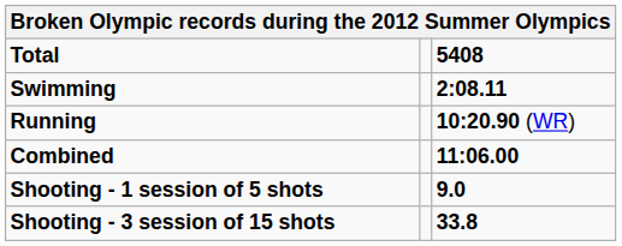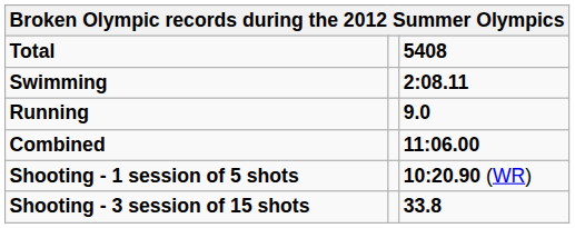 <table class="wikitable">
 <tr>
 <th colspan="5">Broken Olympic records during the 2012 Summer Olympics</th>
 </tr>
 <tr>
 <td><strong>Total</strong></td>
 <td></td>
 <td><strong>5408</strong></td>
 </tr>
 <tr>
 <td><strong>Swimming</strong></td>
 <td></td>
 <td><strong>2:08.11</strong></td>
 </tr>
 <tr>
 <td><strong>Running</strong></td>
 <td></td>
-<td><strong>10:20.90</strong> (<a href='#'>WR</a>)</td>
+<td><strong>9.0</strong></td>
 </tr>
 <tr>
 <td><strong>Combined</strong></td>
 <td></td>
 <td><strong>11:06.00</strong></td>
 </tr>
 <tr>
 <td><strong>Shooting - 1 session of 5 shots </strong></td>
 <td></td>
-<td><strong>9.0</strong></td>
+<td><strong>10:20.90</strong> (<a href='#'>WR</a>)</td>
 </tr>
 <tr>
 <td><strong>Shooting - 3 session of 15 shots </strong></td>
 <td></td>
 <td><strong>33.8</strong></td>
 </tr>
 </table>
